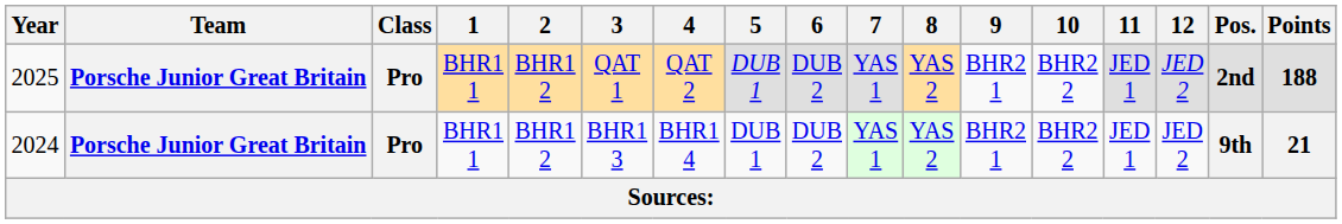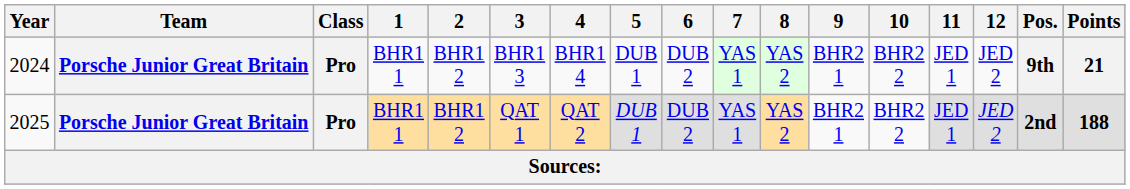 <table class="wikitable" border="1" style="text-align:center; font-size:85%;">
 <tr>
 <th>Year</th>
 <th>Team</th>
 <th>Class</th>
 <th>1</th>
 <th>2</th>
 <th>3</th>
 <th>4</th>
 <th>5</th>
 <th>6</th>
 <th>7</th>
 <th>8</th>
 <th>9</th>
 <th>10</th>
 <th>11</th>
 <th>12</th>
 <th>Pos.</th>
 <th>Points</th>
 </tr>
 <tr>
+<td>2024</td>
+<th><a href='#'>Porsche Junior Great Britain</a></th>
+<th>Pro</th>
+<td style="background:#;"><a href='#'>BHR1<br>1</a><br></td>
+<td style="background:#;"><a href='#'>BHR1<br>2</a><br></td>
+<td style="background:#;"><a href='#'>BHR1<br>3</a><br></td>
+<td style="background:#;"><a href='#'>BHR1<br>4</a><br></td>
+<td style="background:#;"><a href='#'>DUB<br>1</a><br></td>
+<td style="background:#;"><a href='#'>DUB<br>2</a><br></td>
+<td style="background:#DFFFDF;"><a href='#'>YAS<br>1</a><br></td>
+<td style="background:#DFFFDF;"><a href='#'>YAS<br>2</a><br></td>
+<td style="background:#;"><a href='#'>BHR2<br>1</a><br></td>
+<td style="background:#;"><a href='#'>BHR2<br>2</a><br></td>
+<td style="background:#;"><a href='#'>JED<br>1</a><br></td>
+<td style="background:#;"><a href='#'>JED<br>2</a><br></td>
+<th>9th</th>
+<th>21</th>
+</tr>
+<tr>
 <td>2025</td>
 <th><a href='#'>Porsche Junior Great Britain</a></th>
 <th>Pro</th>
 <td style="background:#FFDF9F;"><a href='#'>BHR1<br>1</a><br></td>
 <td style="background:#FFDF9F;"><a href='#'>BHR1<br>2</a><br></td>
 <td style="background:#FFDF9F;"><a href='#'>QAT<br>1</a><br></td>
 <td style="background:#FFDF9F;"><a href='#'>QAT<br>2</a><br></td>
 <td style="background:#DFDFDF;"><em><a href='#'>DUB<br>1</a></em><br></td>
 <td style="background:#DFDFDF;"><a href='#'>DUB<br>2</a><br></td>
 <td style="background:#DFDFDF;"><a href='#'>YAS<br>1</a><br></td>
 <td style="background:#FFDF9F;"><a href='#'>YAS<br>2</a><br></td>
 <td style="background:#;"><a href='#'>BHR2<br>1</a><br></td>
 <td style="background:#;"><a href='#'>BHR2<br>2</a><br></td>
 <td style="background:#DFDFDF;"><a href='#'>JED<br>1</a><br></td>
 <td style="background:#DFDFDF;"><em><a href='#'>JED<br>2</a></em><br></td>
 <th style="background:#DFDFDF;">2nd</th>
 <th style="background:#DFDFDF;">188</th>
 </tr>
 <tr>
-<td>2024</td>
-<th><a href='#'>Porsche Junior Great Britain</a></th>
-<th>Pro</th>
-<td style="background:#;"><a href='#'>BHR1<br>1</a><br></td>
-<td style="background:#;"><a href='#'>BHR1<br>2</a><br></td>
-<td style="background:#;"><a href='#'>BHR1<br>3</a><br></td>
-<td style="background:#;"><a href='#'>BHR1<br>4</a><br></td>
-<td style="background:#;"><a href='#'>DUB<br>1</a><br></td>
-<td style="background:#;"><a href='#'>DUB<br>2</a><br></td>
-<td style="background:#DFFFDF;"><a href='#'>YAS<br>1</a><br></td>
-<td style="background:#DFFFDF;"><a href='#'>YAS<br>2</a><br></td>
-<td style="background:#;"><a href='#'>BHR2<br>1</a><br></td>
-<td style="background:#;"><a href='#'>BHR2<br>2</a><br></td>
-<td style="background:#;"><a href='#'>JED<br>1</a><br></td>
-<td style="background:#;"><a href='#'>JED<br>2</a><br></td>
-<th>9th</th>
-<th>21</th>
-</tr>
-<tr>
 <th colspan="17">Sources:</th>
 </tr>
 </table>
